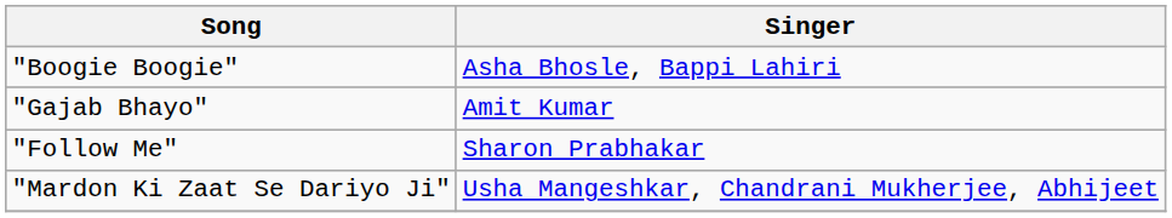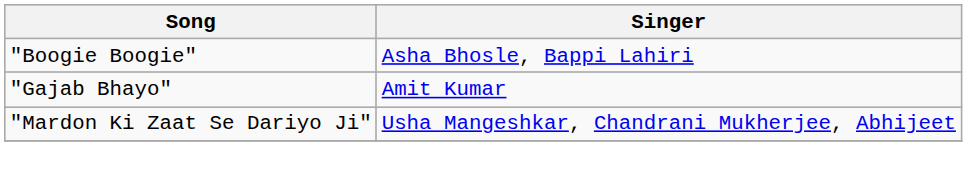 <table class="wikitable">
 <tr>
 <th>Song</th>
 <th>Singer</th>
 </tr>
 <tr>
 <td>"Boogie Boogie"</td>
 <td><a href='#'>Asha Bhosle</a>, <a href='#'>Bappi Lahiri</a></td>
 </tr>
 <tr>
 <td>"Gajab Bhayo"</td>
 <td><a href='#'>Amit Kumar</a></td>
 </tr>
 <tr>
-<td>"Follow Me"</td>
-<td><a href='#'>Sharon Prabhakar</a></td>
-</tr>
-<tr>
 <td>"Mardon Ki Zaat Se Dariyo Ji"</td>
 <td><a href='#'>Usha Mangeshkar</a>, <a href='#'>Chandrani Mukherjee</a>, <a href='#'>Abhijeet</a></td>
 </tr>
 <tr>
 </tr>
 </table>
